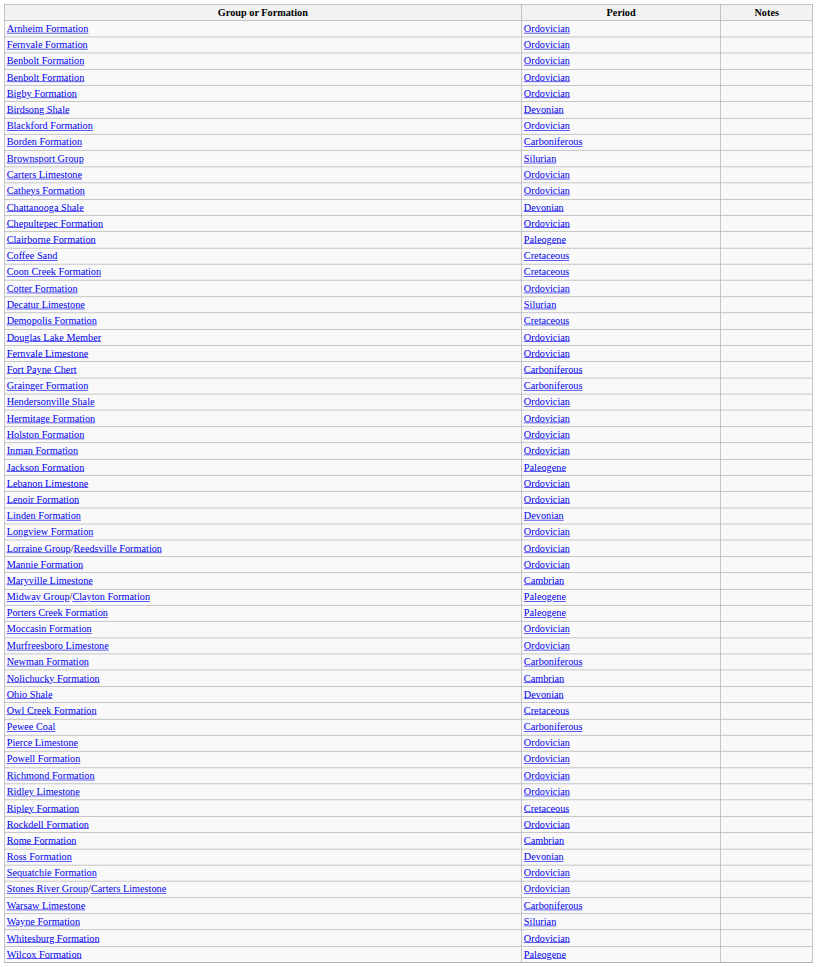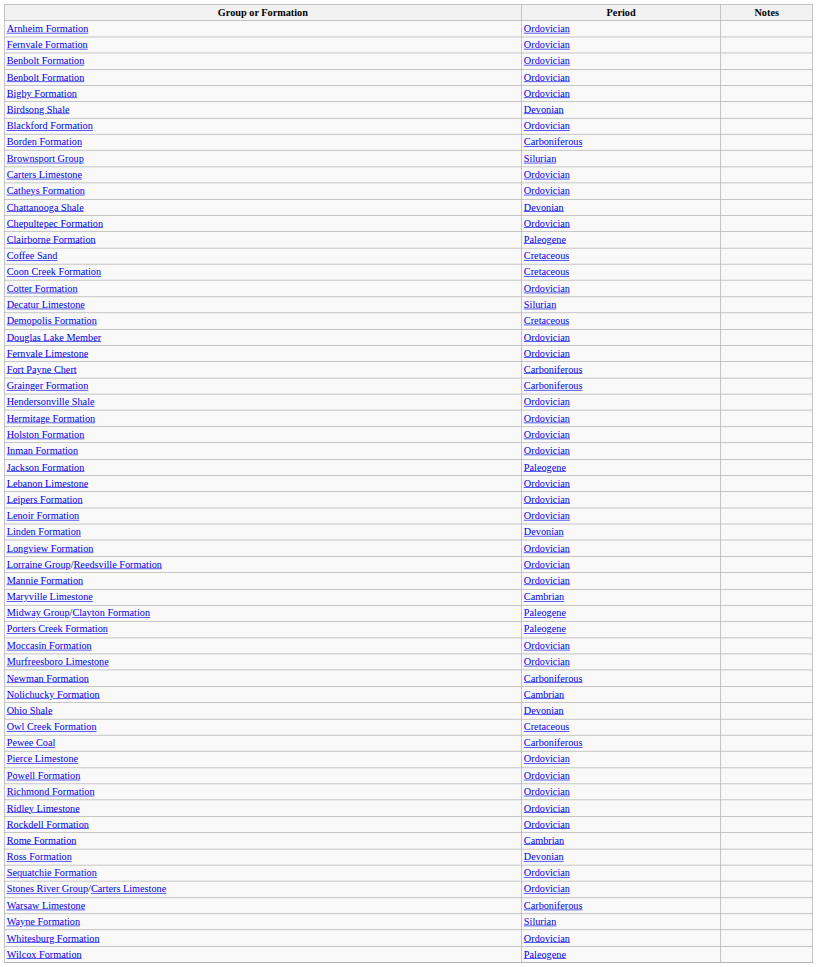 <table class="wikitable sortable" style="width: 100%;">
 <tr>
 <th>Group or Formation</th>
 <th>Period</th>
 <th class="unsortable">Notes</th>
 </tr>
 <tr>
 <td><a href='#'>Arnheim Formation</a></td>
 <td><a href='#'>Ordovician</a></td>
 <td></td>
 </tr>
 <tr>
 <td><a href='#'>Fernvale Formation</a></td>
 <td><a href='#'>Ordovician</a></td>
 <td></td>
 </tr>
 <tr>
 <td><a href='#'>Benbolt Formation</a></td>
 <td><a href='#'>Ordovician</a></td>
 <td></td>
 </tr>
 <tr>
 <td><a href='#'>Benbolt Formation</a></td>
 <td><a href='#'>Ordovician</a></td>
 <td></td>
 </tr>
 <tr>
 <td><a href='#'>Bigby Formation</a></td>
 <td><a href='#'>Ordovician</a></td>
 <td></td>
 </tr>
 <tr>
 <td><a href='#'>Birdsong Shale</a></td>
 <td><a href='#'>Devonian</a></td>
 <td></td>
 </tr>
 <tr>
 <td><a href='#'>Blackford Formation</a></td>
 <td><a href='#'>Ordovician</a></td>
 <td></td>
 </tr>
 <tr>
 <td><a href='#'>Borden Formation</a></td>
 <td><a href='#'>Carboniferous</a></td>
 <td></td>
 </tr>
 <tr>
 <td><a href='#'>Brownsport Group</a></td>
 <td><a href='#'>Silurian</a></td>
 <td></td>
 </tr>
 <tr>
 <td><a href='#'>Carters Limestone</a></td>
 <td><a href='#'>Ordovician</a></td>
 <td></td>
 </tr>
 <tr>
 <td><a href='#'>Catheys Formation</a></td>
 <td><a href='#'>Ordovician</a></td>
 <td></td>
 </tr>
 <tr>
 <td><a href='#'>Chattanooga Shale</a></td>
 <td><a href='#'>Devonian</a></td>
 <td></td>
 </tr>
 <tr>
 <td><a href='#'>Chepultepec Formation</a></td>
 <td><a href='#'>Ordovician</a></td>
 <td></td>
 </tr>
 <tr>
 <td><a href='#'>Clairborne Formation</a></td>
 <td><a href='#'>Paleogene</a></td>
 <td></td>
 </tr>
 <tr>
 <td><a href='#'>Coffee Sand</a></td>
 <td><a href='#'>Cretaceous</a></td>
 <td></td>
 </tr>
 <tr>
 <td><a href='#'>Coon Creek Formation</a></td>
 <td><a href='#'>Cretaceous</a></td>
 <td></td>
 </tr>
 <tr>
 <td><a href='#'>Cotter Formation</a></td>
 <td><a href='#'>Ordovician</a></td>
 <td></td>
 </tr>
 <tr>
 <td><a href='#'>Decatur Limestone</a></td>
 <td><a href='#'>Silurian</a></td>
 <td></td>
 </tr>
 <tr>
 <td><a href='#'>Demopolis Formation</a></td>
 <td><a href='#'>Cretaceous</a></td>
 <td></td>
 </tr>
 <tr>
 <td><a href='#'>Douglas Lake Member</a></td>
 <td><a href='#'>Ordovician</a></td>
 <td></td>
 </tr>
 <tr>
 <td><a href='#'>Fernvale Limestone</a></td>
 <td><a href='#'>Ordovician</a></td>
 <td></td>
 </tr>
 <tr>
 <td><a href='#'>Fort Payne Chert</a></td>
 <td><a href='#'>Carboniferous</a></td>
 <td></td>
 </tr>
 <tr>
 <td><a href='#'>Grainger Formation</a></td>
 <td><a href='#'>Carboniferous</a></td>
 <td></td>
 </tr>
 <tr>
 <td><a href='#'>Hendersonville Shale</a></td>
 <td><a href='#'>Ordovician</a></td>
 <td></td>
 </tr>
 <tr>
 <td><a href='#'>Hermitage Formation</a></td>
 <td><a href='#'>Ordovician</a></td>
 <td></td>
 </tr>
 <tr>
 <td><a href='#'>Holston Formation</a></td>
 <td><a href='#'>Ordovician</a></td>
 <td></td>
 </tr>
 <tr>
 <td><a href='#'>Inman Formation</a></td>
 <td><a href='#'>Ordovician</a></td>
 <td></td>
 </tr>
 <tr>
 <td><a href='#'>Jackson Formation</a></td>
 <td><a href='#'>Paleogene</a></td>
 <td></td>
 </tr>
 <tr>
 <td><a href='#'>Lebanon Limestone</a></td>
 <td><a href='#'>Ordovician</a></td>
 <td></td>
 </tr>
 <tr>
+<td><a href='#'>Leipers Formation</a></td>
+<td><a href='#'>Ordovician</a></td>
+<td></td>
+</tr>
+<tr>
 <td><a href='#'>Lenoir Formation</a></td>
 <td><a href='#'>Ordovician</a></td>
 <td></td>
 </tr>
 <tr>
 <td><a href='#'>Linden Formation</a></td>
 <td><a href='#'>Devonian</a></td>
 <td></td>
 </tr>
 <tr>
 <td><a href='#'>Longview Formation</a></td>
 <td><a href='#'>Ordovician</a></td>
 <td></td>
 </tr>
 <tr>
 <td><a href='#'>Lorraine Group</a>/<a href='#'>Reedsville Formation</a></td>
 <td><a href='#'>Ordovician</a></td>
 <td></td>
 </tr>
 <tr>
 <td><a href='#'>Mannie Formation</a></td>
 <td><a href='#'>Ordovician</a></td>
 <td></td>
 </tr>
 <tr>
 <td><a href='#'>Maryville Limestone</a></td>
 <td><a href='#'>Cambrian</a></td>
 <td></td>
 </tr>
 <tr>
 <td><a href='#'>Midway Group</a>/<a href='#'>Clayton Formation</a></td>
 <td><a href='#'>Paleogene</a></td>
 <td></td>
 </tr>
 <tr>
 <td><a href='#'>Porters Creek Formation</a></td>
 <td><a href='#'>Paleogene</a></td>
 <td></td>
 </tr>
 <tr>
 <td><a href='#'>Moccasin Formation</a></td>
 <td><a href='#'>Ordovician</a></td>
 <td></td>
 </tr>
 <tr>
 <td><a href='#'>Murfreesboro Limestone</a></td>
 <td><a href='#'>Ordovician</a></td>
 <td></td>
 </tr>
 <tr>
 <td><a href='#'>Newman Formation</a></td>
 <td><a href='#'>Carboniferous</a></td>
 <td></td>
 </tr>
 <tr>
 <td><a href='#'>Nolichucky Formation</a></td>
 <td><a href='#'>Cambrian</a></td>
 <td></td>
 </tr>
 <tr>
 <td><a href='#'>Ohio Shale</a></td>
 <td><a href='#'>Devonian</a></td>
 <td></td>
 </tr>
 <tr>
 <td><a href='#'>Owl Creek Formation</a></td>
 <td><a href='#'>Cretaceous</a></td>
 <td></td>
 </tr>
 <tr>
 <td><a href='#'>Pewee Coal</a></td>
 <td><a href='#'>Carboniferous</a></td>
 <td></td>
 </tr>
 <tr>
 <td><a href='#'>Pierce Limestone</a></td>
 <td><a href='#'>Ordovician</a></td>
 <td></td>
 </tr>
 <tr>
 <td><a href='#'>Powell Formation</a></td>
 <td><a href='#'>Ordovician</a></td>
 <td></td>
 </tr>
 <tr>
 <td><a href='#'>Richmond Formation</a></td>
 <td><a href='#'>Ordovician</a></td>
 <td></td>
 </tr>
 <tr>
 <td><a href='#'>Ridley Limestone</a></td>
 <td><a href='#'>Ordovician</a></td>
 <td></td>
 </tr>
 <tr>
-<td><a href='#'>Ripley Formation</a></td>
-<td><a href='#'>Cretaceous</a></td>
-<td></td>
-</tr>
-<tr>
 <td><a href='#'>Rockdell Formation</a></td>
 <td><a href='#'>Ordovician</a></td>
 <td></td>
 </tr>
 <tr>
 <td><a href='#'>Rome Formation</a></td>
 <td><a href='#'>Cambrian</a></td>
 <td></td>
 </tr>
 <tr>
 <td><a href='#'>Ross Formation</a></td>
 <td><a href='#'>Devonian</a></td>
 <td></td>
 </tr>
 <tr>
 <td><a href='#'>Sequatchie Formation</a></td>
 <td><a href='#'>Ordovician</a></td>
 <td></td>
 </tr>
 <tr>
 <td><a href='#'>Stones River Group</a>/<a href='#'>Carters Limestone</a></td>
 <td><a href='#'>Ordovician</a></td>
 <td></td>
 </tr>
 <tr>
 <td><a href='#'>Warsaw Limestone</a></td>
 <td><a href='#'>Carboniferous</a></td>
 <td></td>
 </tr>
 <tr>
 <td><a href='#'>Wayne Formation</a></td>
 <td><a href='#'>Silurian</a></td>
 <td></td>
 </tr>
 <tr>
 <td><a href='#'>Whitesburg Formation</a></td>
 <td><a href='#'>Ordovician</a></td>
 <td></td>
 </tr>
 <tr>
 <td><a href='#'>Wilcox Formation</a></td>
 <td><a href='#'>Paleogene</a></td>
 <td></td>
 </tr>
 <tr>
 </tr>
 </table>
